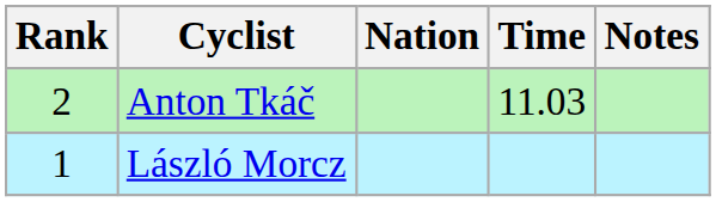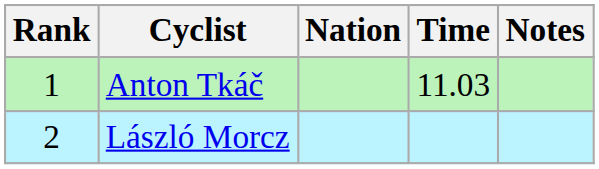 <table class="wikitable sortable" style="text-align:center;">
 <tr>
 <th>Rank</th>
 <th>Cyclist</th>
 <th>Nation</th>
 <th>Time</th>
 <th>Notes</th>
 </tr>
 <tr bgcolor=bbf3bb>
-<td>2</td>
+<td>1</td>
 <td align=left><a href='#'>Anton Tkáč</a></td>
 <td align=left></td>
 <td>11.03</td>
 <td></td>
 </tr>
 <tr bgcolor=bbf3ff>
-<td>1</td>
+<td>2</td>
 <td align=left><a href='#'>László Morcz</a></td>
 <td align=left></td>
 <td></td>
 <td></td>
 </tr>
 </table>
